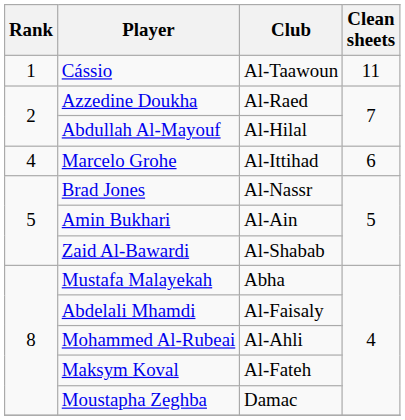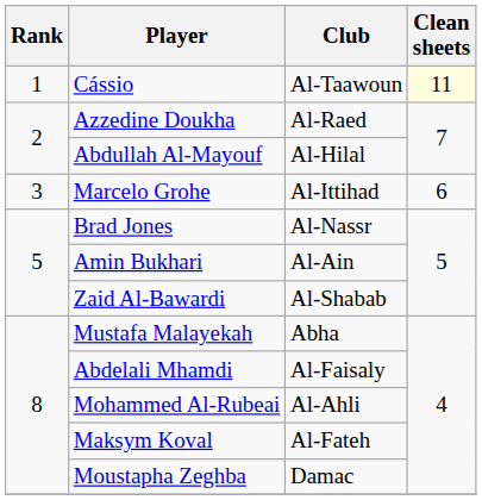 <table class="wikitable" style="text-align:center">
 <tr>
 <th>Rank</th>
 <th>Player</th>
 <th>Club</th>
 <th>Clean<br>sheets</th>
 </tr>
 <tr>
 <td>1</td>
 <td align="left"> <a href='#'>Cássio</a></td>
 <td align="left">Al-Taawoun</td>
-<td>11</td>
+<td style="background: lightyellow;">11</td>
 </tr>
 <tr>
 <td rowspan=2>2</td>
 <td align="left"> <a href='#'>Azzedine Doukha</a></td>
 <td align="left">Al-Raed</td>
 <td rowspan=2>7</td>
 </tr>
 <tr>
 <td align="left"> <a href='#'>Abdullah Al-Mayouf</a></td>
 <td align="left">Al-Hilal</td>
 </tr>
 <tr>
-<td>4</td>
+<td>3</td>
 <td align="left"> <a href='#'>Marcelo Grohe</a></td>
 <td align="left">Al-Ittihad</td>
 <td>6</td>
 </tr>
 <tr>
 <td rowspan=3>5</td>
 <td align="left"> <a href='#'>Brad Jones</a></td>
 <td align="left">Al-Nassr</td>
 <td rowspan=3>5</td>
 </tr>
 <tr>
 <td align="left"> <a href='#'>Amin Bukhari</a></td>
 <td align="left">Al-Ain</td>
 </tr>
 <tr>
 <td align="left"> <a href='#'>Zaid Al-Bawardi</a></td>
 <td align="left">Al-Shabab</td>
 </tr>
 <tr>
 <td rowspan=5>8</td>
 <td align="left"> <a href='#'>Mustafa Malayekah</a></td>
 <td align="left">Abha</td>
 <td rowspan=5>4</td>
 </tr>
 <tr>
 <td align="left"> <a href='#'>Abdelali Mhamdi</a></td>
 <td align="left">Al-Faisaly</td>
 </tr>
 <tr>
 <td align="left"> <a href='#'>Mohammed Al-Rubeai</a></td>
 <td align="left">Al-Ahli</td>
 </tr>
 <tr>
 <td align="left"> <a href='#'>Maksym Koval</a></td>
 <td align="left">Al-Fateh</td>
 </tr>
 <tr>
 <td align="left"> <a href='#'>Moustapha Zeghba</a></td>
 <td align="left">Damac</td>
 </tr>
 <tr>
 </tr>
 <tr>
 </tr>
 </table>
